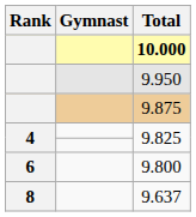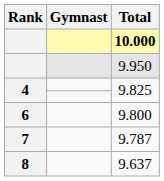 <table class="wikitable sortable" style="text-align:center; font-size:95%">
 <tr>
 <th scope=col>Rank</th>
 <th scope=col>Gymnast</th>
 <th scope=col>Total</th>
 </tr>
 <tr bgcolor=fffcaf>
 <th scope=row style="text-align:center"></th>
 <td align=left></td>
 <td><strong>10.000</strong></td>
 </tr>
 <tr bgcolor=e5e5e5>
 <th scope=row style="text-align:center"></th>
 <td align=left></td>
 <td>9.950</td>
 </tr>
-<tr bgcolor=eecc99>
-<th scope=row style="text-align:center"></th>
-<td align=left></td>
-<td>9.875</td>
-</tr>
 <tr>
 <th rowspan="2" scope=row style="text-align:center">4</th>
 <td align=left></td>
 <td rowspan="2">9.825</td>
 </tr>
 <tr>
 <td align=left></td>
 </tr>
 <tr>
 <th scope=row style="text-align:center">6</th>
 <td align=left></td>
 <td>9.800</td>
 </tr>
 <tr>
+<th scope=row style="text-align:center">7</th>
+<td align=left></td>
+<td>9.787</td>
+</tr>
+<tr>
 <th scope=row style="text-align:center">8</th>
 <td align=left></td>
 <td>9.637</td>
 </tr>
 </table>
